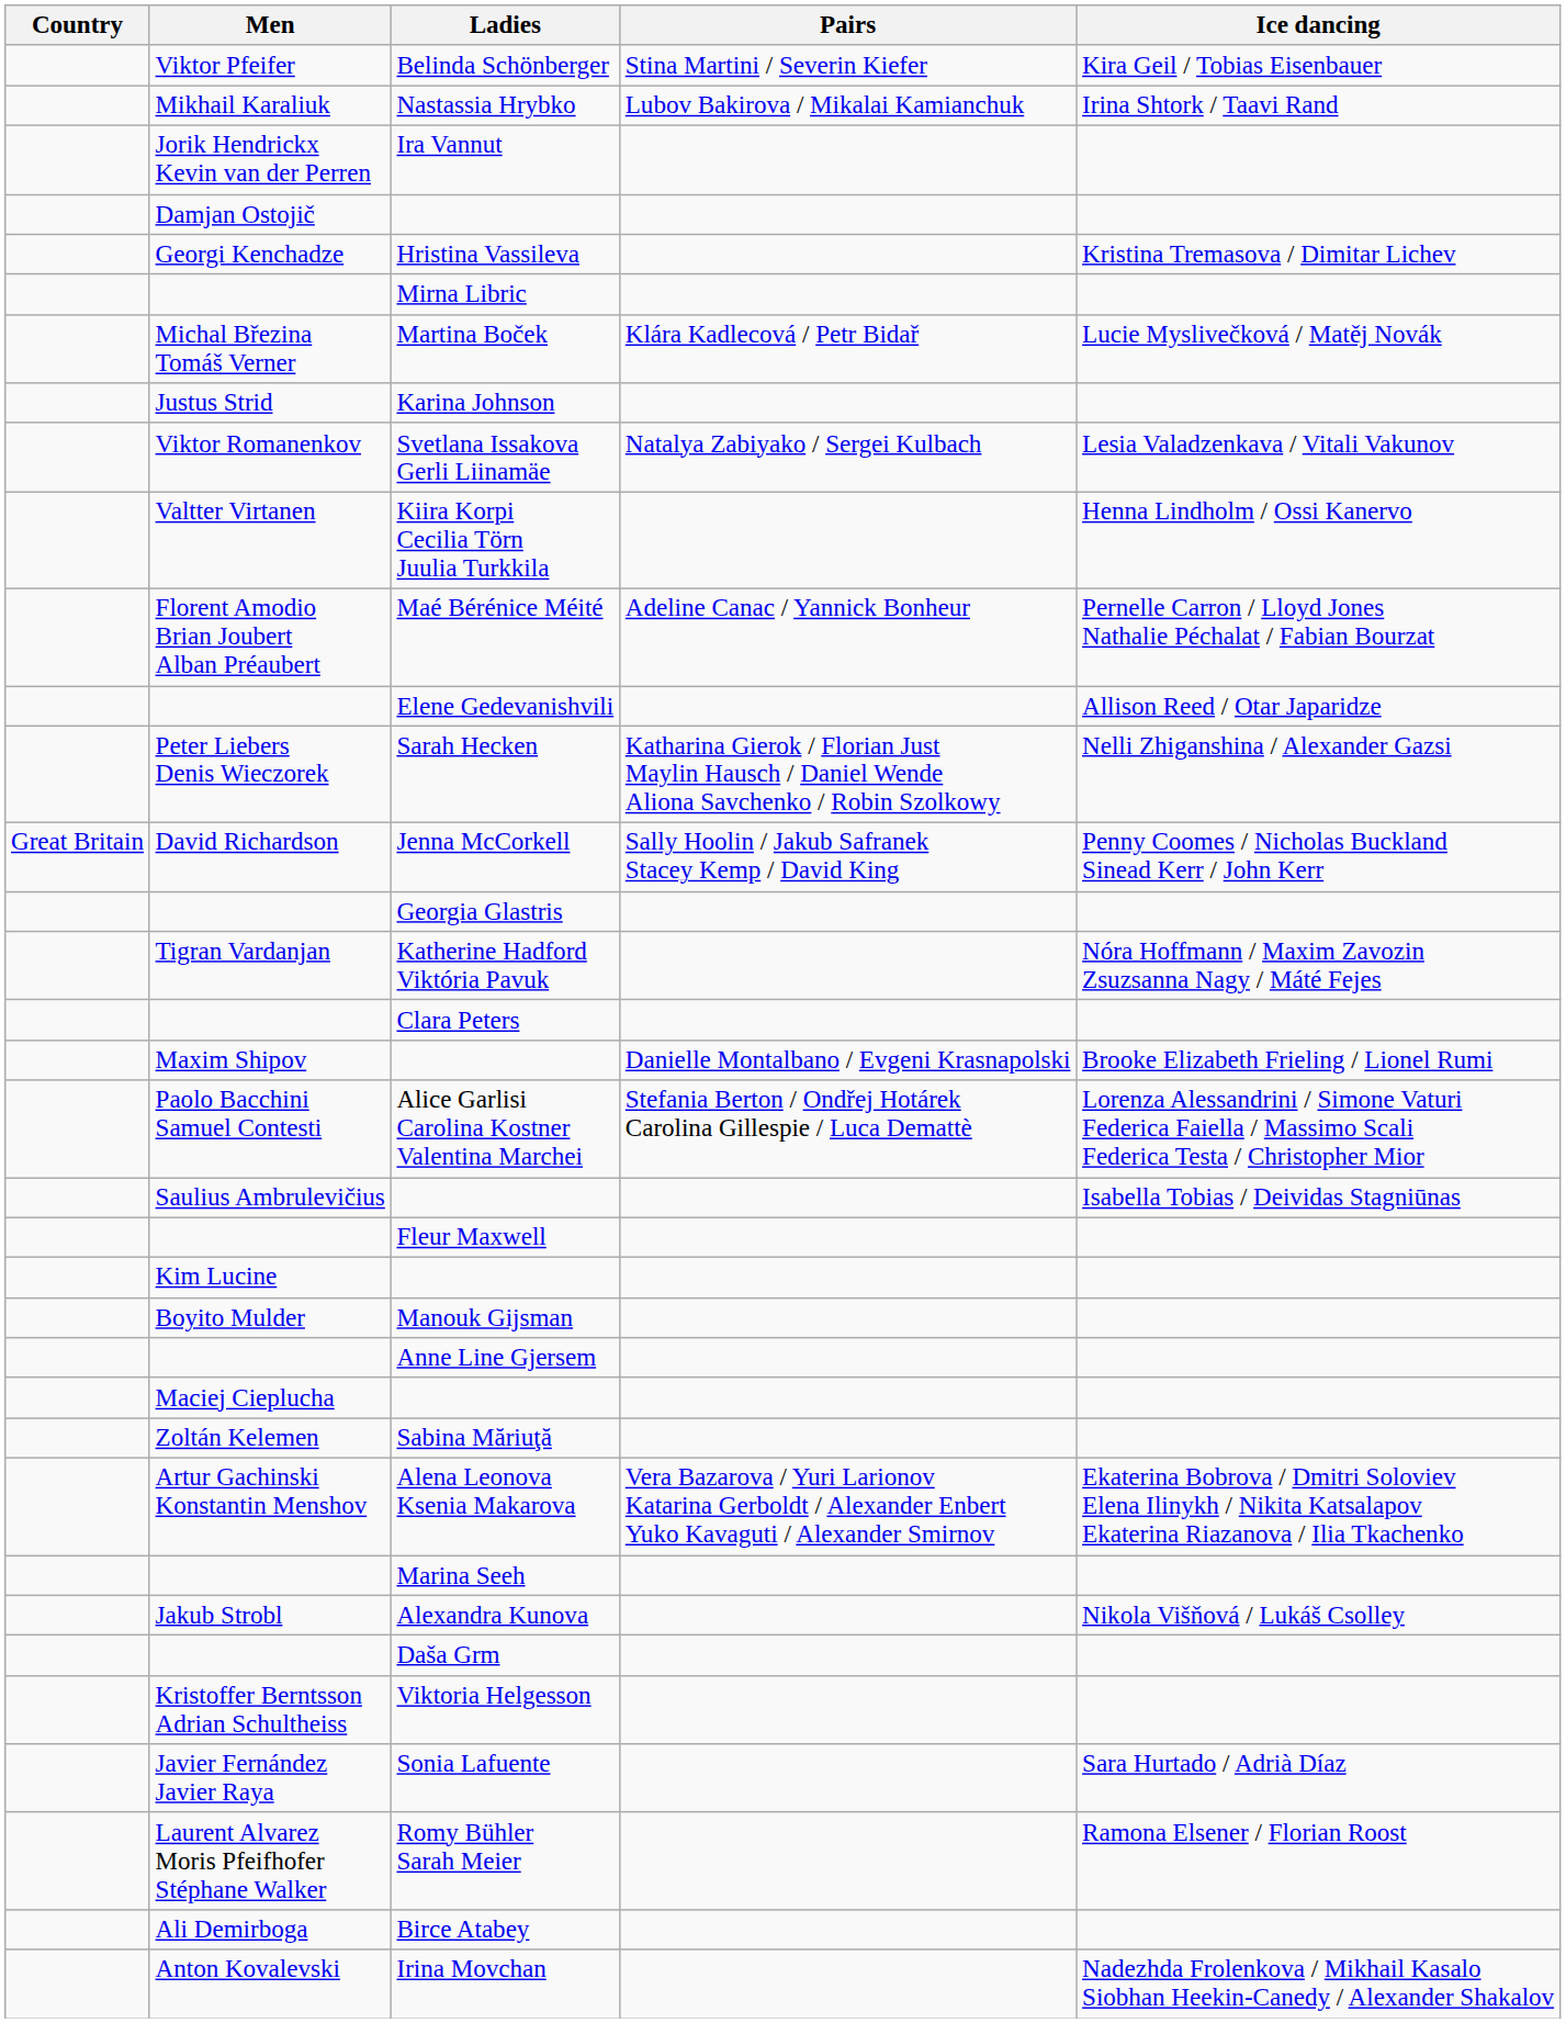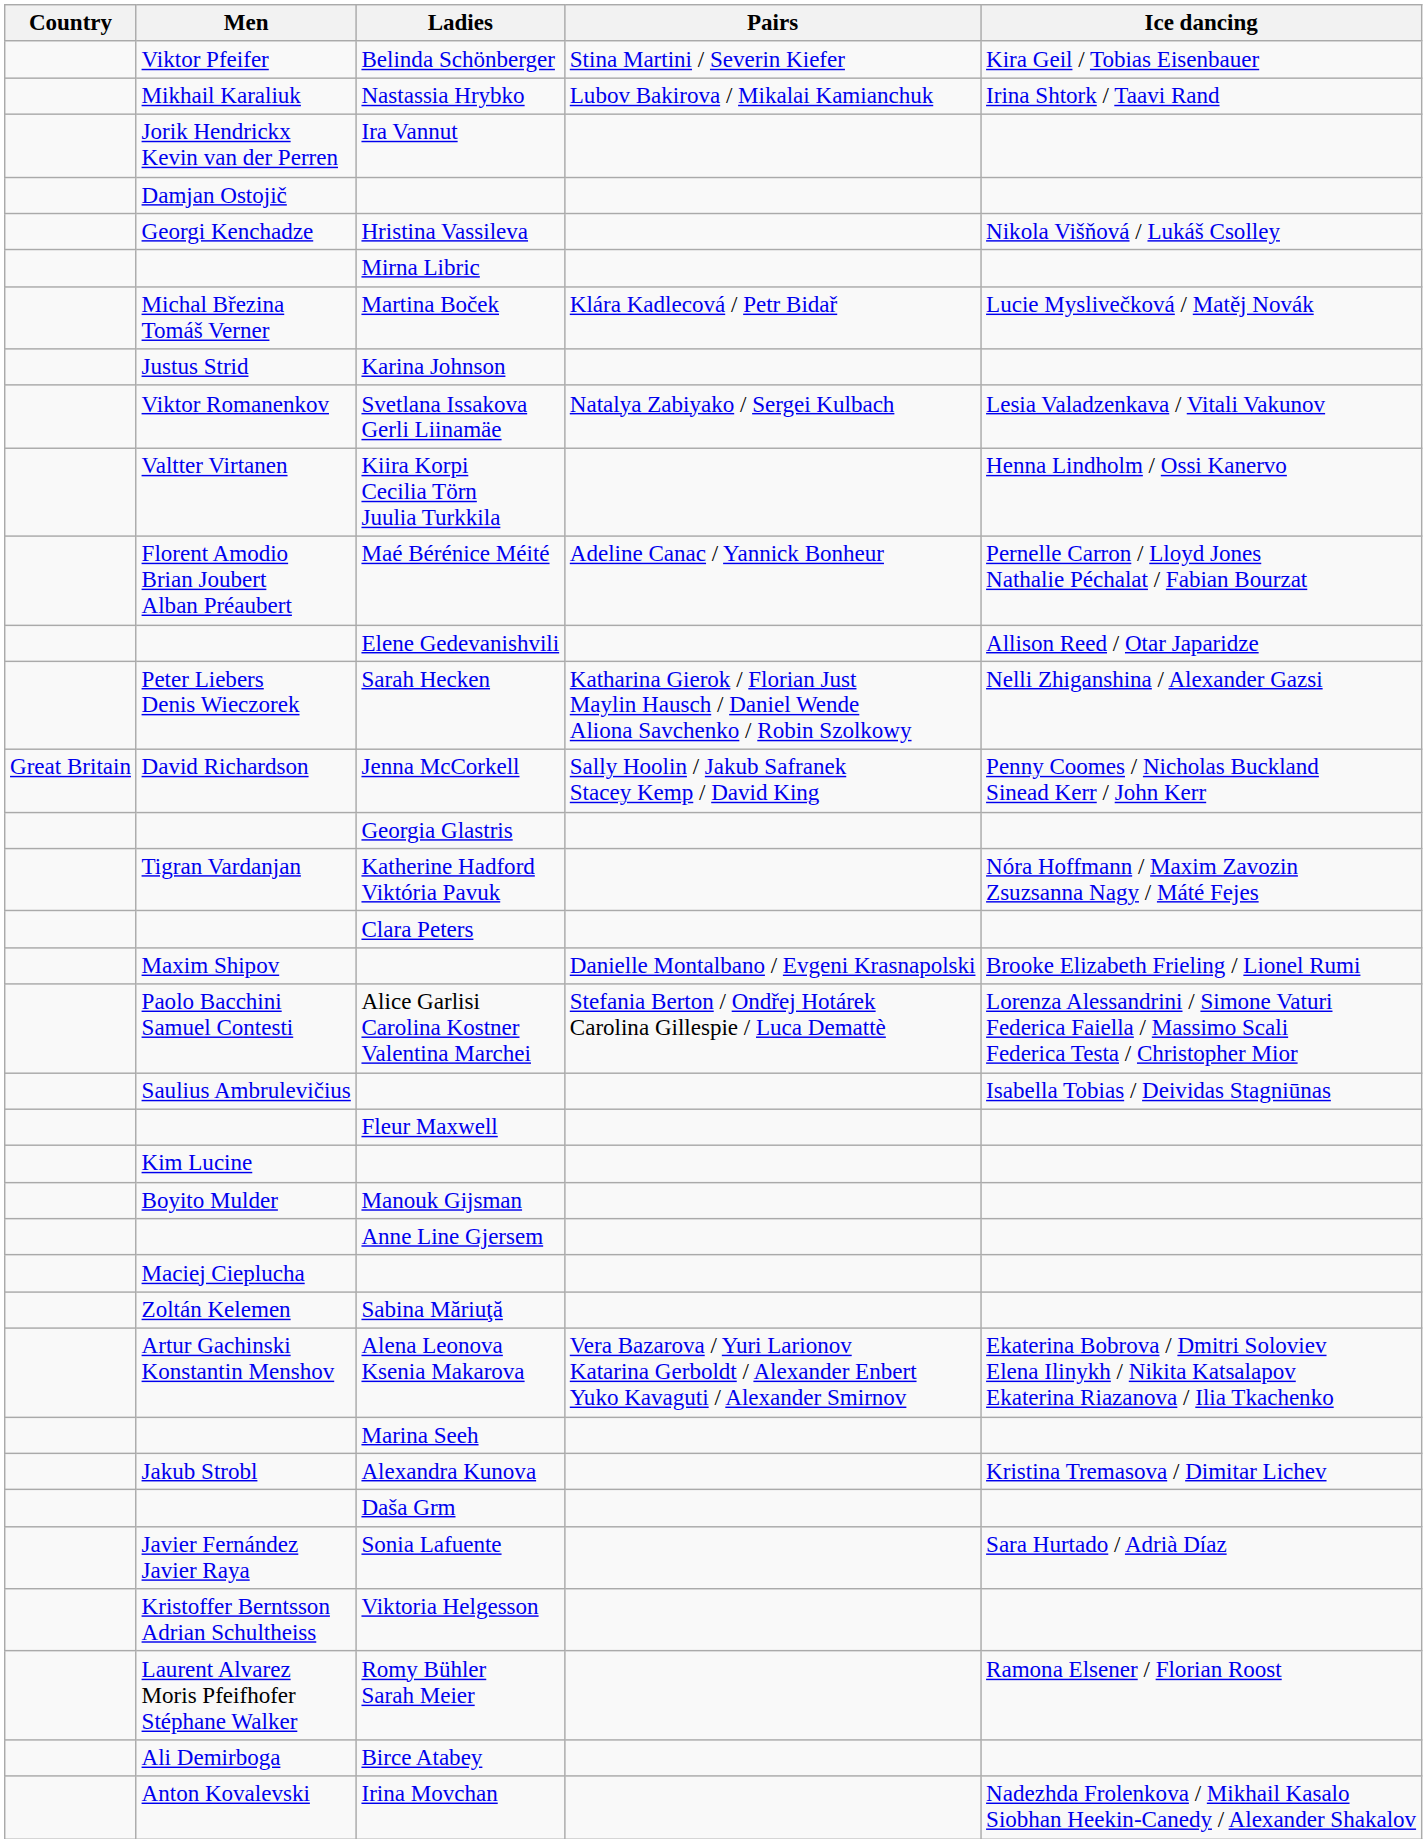 <table class="wikitable">
 <tr>
 <th>Country</th>
 <th>Men</th>
 <th>Ladies</th>
 <th>Pairs</th>
 <th>Ice dancing</th>
 </tr>
 <tr Valign="Top">
 <td></td>
 <td><a href='#'>Viktor Pfeifer</a></td>
 <td><a href='#'>Belinda Schönberger</a></td>
 <td><a href='#'>Stina Martini</a> / <a href='#'>Severin Kiefer</a></td>
 <td><a href='#'>Kira Geil</a> / <a href='#'>Tobias Eisenbauer</a></td>
 </tr>
 <tr Valign="Top">
 <td></td>
 <td><a href='#'>Mikhail Karaliuk</a></td>
 <td><a href='#'>Nastassia Hrybko</a></td>
 <td><a href='#'>Lubov Bakirova</a> / <a href='#'>Mikalai Kamianchuk</a></td>
 <td><a href='#'>Irina Shtork</a> / <a href='#'>Taavi Rand</a></td>
 </tr>
 <tr Valign="Top">
 <td></td>
 <td><a href='#'>Jorik Hendrickx</a> <br> <a href='#'>Kevin van der Perren</a></td>
 <td><a href='#'>Ira Vannut</a></td>
 <td></td>
 <td></td>
 </tr>
 <tr Valign="Top">
 <td></td>
 <td><a href='#'>Damjan Ostojič</a></td>
 <td></td>
 <td></td>
 <td></td>
 </tr>
 <tr Valign="Top">
 <td></td>
 <td><a href='#'>Georgi Kenchadze</a></td>
 <td><a href='#'>Hristina Vassileva</a></td>
 <td></td>
-<td><a href='#'>Kristina Tremasova</a> / <a href='#'>Dimitar Lichev</a></td>
+<td><a href='#'>Nikola Višňová</a> / <a href='#'>Lukáš Csolley</a></td>
 </tr>
 <tr Valign="Top">
 <td></td>
 <td></td>
 <td><a href='#'>Mirna Libric</a></td>
 <td></td>
 <td></td>
 </tr>
 <tr Valign="Top">
 <td></td>
 <td><a href='#'>Michal Březina</a> <br> <a href='#'>Tomáš Verner</a></td>
 <td><a href='#'>Martina Boček</a></td>
 <td><a href='#'>Klára Kadlecová</a> / <a href='#'>Petr Bidař</a></td>
 <td><a href='#'>Lucie Myslivečková</a> / <a href='#'>Matěj Novák</a></td>
 </tr>
 <tr Valign="Top">
 <td></td>
 <td><a href='#'>Justus Strid</a></td>
 <td><a href='#'>Karina Johnson</a></td>
 <td></td>
 <td></td>
 </tr>
 <tr Valign="Top">
 <td></td>
 <td><a href='#'>Viktor Romanenkov</a></td>
 <td><a href='#'>Svetlana Issakova</a> <br> <a href='#'>Gerli Liinamäe</a></td>
 <td><a href='#'>Natalya Zabiyako</a> / <a href='#'>Sergei Kulbach</a></td>
 <td><a href='#'>Lesia Valadzenkava</a> / <a href='#'>Vitali Vakunov</a></td>
 </tr>
 <tr Valign="Top">
 <td></td>
 <td><a href='#'>Valtter Virtanen</a></td>
 <td><a href='#'>Kiira Korpi</a> <br> <a href='#'>Cecilia Törn</a> <br> <a href='#'>Juulia Turkkila</a></td>
 <td></td>
 <td><a href='#'>Henna Lindholm</a> / <a href='#'>Ossi Kanervo</a></td>
 </tr>
 <tr Valign="Top">
 <td></td>
 <td><a href='#'>Florent Amodio</a> <br> <a href='#'>Brian Joubert</a> <br> <a href='#'>Alban Préaubert</a></td>
 <td><a href='#'>Maé Bérénice Méité</a></td>
 <td><a href='#'>Adeline Canac</a> / <a href='#'>Yannick Bonheur</a></td>
 <td><a href='#'>Pernelle Carron</a> / <a href='#'>Lloyd Jones</a> <br> <a href='#'>Nathalie Péchalat</a> / <a href='#'>Fabian Bourzat</a></td>
 </tr>
 <tr Valign="Top">
 <td></td>
 <td></td>
 <td><a href='#'>Elene Gedevanishvili</a></td>
 <td></td>
 <td><a href='#'>Allison Reed</a> / <a href='#'>Otar Japaridze</a></td>
 </tr>
 <tr Valign="Top">
 <td></td>
 <td><a href='#'>Peter Liebers</a> <br> <a href='#'>Denis Wieczorek</a></td>
 <td><a href='#'>Sarah Hecken</a></td>
 <td><a href='#'>Katharina Gierok</a> / <a href='#'>Florian Just</a> <br> <a href='#'>Maylin Hausch</a> / <a href='#'>Daniel Wende</a> <br> <a href='#'>Aliona Savchenko</a> / <a href='#'>Robin Szolkowy</a></td>
 <td><a href='#'>Nelli Zhiganshina</a> / <a href='#'>Alexander Gazsi</a></td>
 </tr>
 <tr Valign="Top">
 <td> <a href='#'>Great Britain</a></td>
 <td><a href='#'>David Richardson</a></td>
 <td><a href='#'>Jenna McCorkell</a></td>
 <td><a href='#'>Sally Hoolin</a> / <a href='#'>Jakub Safranek</a> <br> <a href='#'>Stacey Kemp</a> / <a href='#'>David King</a></td>
 <td><a href='#'>Penny Coomes</a> / <a href='#'>Nicholas Buckland</a> <br> <a href='#'>Sinead Kerr</a> / <a href='#'>John Kerr</a></td>
 </tr>
 <tr Valign="Top">
 <td></td>
 <td></td>
 <td><a href='#'>Georgia Glastris</a></td>
 <td></td>
 <td></td>
 </tr>
 <tr Valign="Top">
 <td></td>
 <td><a href='#'>Tigran Vardanjan</a></td>
 <td><a href='#'>Katherine Hadford</a> <br> <a href='#'>Viktória Pavuk</a></td>
 <td></td>
 <td><a href='#'>Nóra Hoffmann</a> / <a href='#'>Maxim Zavozin</a> <br> <a href='#'>Zsuzsanna Nagy</a> / <a href='#'>Máté Fejes</a></td>
 </tr>
 <tr Valign="Top">
 <td></td>
 <td></td>
 <td><a href='#'>Clara Peters</a></td>
 <td></td>
 <td></td>
 </tr>
 <tr Valign="Top">
 <td></td>
 <td><a href='#'>Maxim Shipov</a></td>
 <td></td>
 <td><a href='#'>Danielle Montalbano</a> / <a href='#'>Evgeni Krasnapolski</a></td>
 <td><a href='#'>Brooke Elizabeth Frieling</a> / <a href='#'>Lionel Rumi</a></td>
 </tr>
 <tr Valign="Top">
 <td></td>
 <td><a href='#'>Paolo Bacchini</a> <br> <a href='#'>Samuel Contesti</a></td>
 <td>Alice Garlisi <br> <a href='#'>Carolina Kostner</a> <br> <a href='#'>Valentina Marchei</a></td>
 <td><a href='#'>Stefania Berton</a> / <a href='#'>Ondřej Hotárek</a> <br> Carolina Gillespie / <a href='#'>Luca Demattè</a></td>
 <td><a href='#'>Lorenza Alessandrini</a> / <a href='#'>Simone Vaturi</a> <br> <a href='#'>Federica Faiella</a> / <a href='#'>Massimo Scali</a> <br> <a href='#'>Federica Testa</a> / <a href='#'>Christopher Mior</a></td>
 </tr>
 <tr Valign="Top">
 <td></td>
 <td><a href='#'>Saulius Ambrulevičius</a></td>
 <td></td>
 <td></td>
 <td><a href='#'>Isabella Tobias</a> / <a href='#'>Deividas Stagniūnas</a></td>
 </tr>
 <tr Valign="Top">
 <td></td>
 <td></td>
 <td><a href='#'>Fleur Maxwell</a></td>
 <td></td>
 <td></td>
 </tr>
 <tr Valign="Top">
 <td></td>
 <td><a href='#'>Kim Lucine</a></td>
 <td></td>
 <td></td>
 <td></td>
 </tr>
 <tr Valign="Top">
 <td></td>
 <td><a href='#'>Boyito Mulder</a></td>
 <td><a href='#'>Manouk Gijsman</a></td>
 <td></td>
 <td></td>
 </tr>
 <tr Valign="Top">
 <td></td>
 <td></td>
 <td><a href='#'>Anne Line Gjersem</a></td>
 <td></td>
 <td></td>
 </tr>
 <tr Valign="Top">
 <td></td>
 <td><a href='#'>Maciej Cieplucha</a></td>
 <td></td>
 <td></td>
 <td></td>
 </tr>
 <tr Valign="Top">
 <td></td>
 <td><a href='#'>Zoltán Kelemen</a></td>
 <td><a href='#'>Sabina Măriuţă</a></td>
 <td></td>
 <td></td>
 </tr>
 <tr Valign="Top">
 <td></td>
 <td><a href='#'>Artur Gachinski</a> <br> <a href='#'>Konstantin Menshov</a></td>
 <td><a href='#'>Alena Leonova</a> <br> <a href='#'>Ksenia Makarova</a></td>
 <td><a href='#'>Vera Bazarova</a> / <a href='#'>Yuri Larionov</a> <br> <a href='#'>Katarina Gerboldt</a> / <a href='#'>Alexander Enbert</a> <br> <a href='#'>Yuko Kavaguti</a> / <a href='#'>Alexander Smirnov</a></td>
 <td><a href='#'>Ekaterina Bobrova</a> / <a href='#'>Dmitri Soloviev</a> <br> <a href='#'>Elena Ilinykh</a> / <a href='#'>Nikita Katsalapov</a> <br> <a href='#'>Ekaterina Riazanova</a> / <a href='#'>Ilia Tkachenko</a></td>
 </tr>
 <tr Valign="Top">
 <td></td>
 <td></td>
 <td><a href='#'>Marina Seeh</a></td>
 <td></td>
 <td></td>
 </tr>
 <tr Valign="Top">
 <td></td>
 <td><a href='#'>Jakub Strobl</a></td>
 <td><a href='#'>Alexandra Kunova</a></td>
 <td></td>
-<td><a href='#'>Nikola Višňová</a> / <a href='#'>Lukáš Csolley</a></td>
+<td><a href='#'>Kristina Tremasova</a> / <a href='#'>Dimitar Lichev</a></td>
 </tr>
 <tr Valign="Top">
 <td></td>
 <td></td>
 <td><a href='#'>Daša Grm</a></td>
 <td></td>
 <td></td>
 </tr>
 <tr Valign="Top">
 <td></td>
+<td><a href='#'>Javier Fernández</a> <br> <a href='#'>Javier Raya</a></td>
+<td><a href='#'>Sonia Lafuente</a></td>
+<td></td>
+<td><a href='#'>Sara Hurtado</a> / <a href='#'>Adrià Díaz</a></td>
+</tr>
+<tr Valign="Top">
+<td></td>
 <td><a href='#'>Kristoffer Berntsson</a> <br> <a href='#'>Adrian Schultheiss</a></td>
 <td><a href='#'>Viktoria Helgesson</a></td>
 <td></td>
 <td></td>
-</tr>
-<tr Valign="Top">
-<td></td>
-<td><a href='#'>Javier Fernández</a> <br> <a href='#'>Javier Raya</a></td>
-<td><a href='#'>Sonia Lafuente</a></td>
-<td></td>
-<td><a href='#'>Sara Hurtado</a> / <a href='#'>Adrià Díaz</a></td>
 </tr>
 <tr Valign="Top">
 <td></td>
 <td><a href='#'>Laurent Alvarez</a> <br> Moris Pfeifhofer <br> <a href='#'>Stéphane Walker</a></td>
 <td><a href='#'>Romy Bühler</a> <br> <a href='#'>Sarah Meier</a></td>
 <td></td>
 <td><a href='#'>Ramona Elsener</a> / <a href='#'>Florian Roost</a></td>
 </tr>
 <tr Valign="Top">
 <td></td>
 <td><a href='#'>Ali Demirboga</a></td>
 <td><a href='#'>Birce Atabey</a></td>
 <td></td>
 <td></td>
 </tr>
 <tr Valign="Top">
 <td></td>
 <td><a href='#'>Anton Kovalevski</a></td>
 <td><a href='#'>Irina Movchan</a></td>
 <td></td>
 <td><a href='#'>Nadezhda Frolenkova</a> / <a href='#'>Mikhail Kasalo</a> <br> <a href='#'>Siobhan Heekin-Canedy</a> / <a href='#'>Alexander Shakalov</a></td>
 </tr>
 </table>
